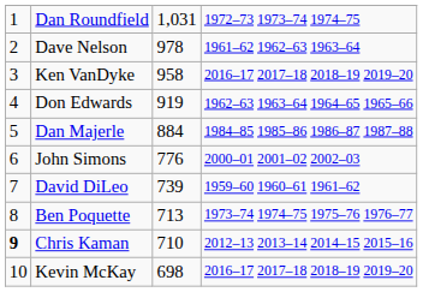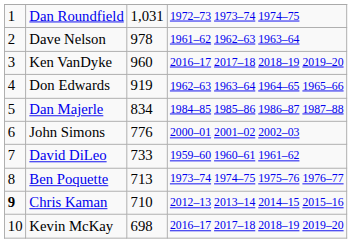 <table class="wikitable">
 <tr>
 </tr>
 <tr>
 <td>1</td>
 <td><a href='#'>Dan Roundfield</a></td>
 <td>1,031</td>
 <td style="font-size:80%;"><a href='#'>1972–73</a> <a href='#'>1973–74</a> <a href='#'>1974–75</a></td>
 </tr>
 <tr>
 <td>2</td>
 <td>Dave Nelson</td>
 <td>978</td>
 <td style="font-size:80%;"><a href='#'>1961–62</a> <a href='#'>1962–63</a> <a href='#'>1963–64</a></td>
 </tr>
 <tr>
 <td>3</td>
 <td>Ken VanDyke</td>
-<td>958</td>
+<td>960</td>
 <td style="font-size:80%;"><a href='#'>2016–17</a> <a href='#'>2017–18</a> <a href='#'>2018–19</a> <a href='#'>2019–20</a></td>
 </tr>
 <tr>
 <td>4</td>
 <td>Don Edwards</td>
 <td>919</td>
 <td style="font-size:80%;"><a href='#'>1962–63</a> <a href='#'>1963–64</a> <a href='#'>1964–65</a> <a href='#'>1965–66</a></td>
 </tr>
 <tr>
 <td>5</td>
 <td><a href='#'>Dan Majerle</a></td>
-<td>884</td>
+<td>834</td>
 <td style="font-size:80%;"><a href='#'>1984–85</a> <a href='#'>1985–86</a> <a href='#'>1986–87</a> <a href='#'>1987–88</a></td>
 </tr>
 <tr>
 <td>6</td>
 <td>John Simons</td>
 <td>776</td>
 <td style="font-size:80%;"><a href='#'>2000–01</a> <a href='#'>2001–02</a> <a href='#'>2002–03</a></td>
 </tr>
 <tr>
 <td>7</td>
 <td><a href='#'>David DiLeo</a></td>
-<td>739</td>
+<td>733</td>
 <td style="font-size:80%;"><a href='#'>1959–60</a> <a href='#'>1960–61</a> <a href='#'>1961–62</a></td>
 </tr>
 <tr>
 <td>8</td>
 <td><a href='#'>Ben Poquette</a></td>
 <td>713</td>
 <td style="font-size:80%;"><a href='#'>1973–74</a> <a href='#'>1974–75</a> <a href='#'>1975–76</a> <a href='#'>1976–77</a></td>
 </tr>
 <tr>
 <td><strong>9</strong></td>
 <td><a href='#'>Chris Kaman</a></td>
 <td>710</td>
 <td style="font-size:80%;"><a href='#'>2012–13</a> <a href='#'>2013–14</a> <a href='#'>2014–15</a> <a href='#'>2015–16</a></td>
 </tr>
 <tr>
 <td>10</td>
 <td>Kevin McKay</td>
 <td>698</td>
 <td style="font-size:80%;"><a href='#'>2016–17</a> <a href='#'>2017–18</a> <a href='#'>2018–19</a> <a href='#'>2019–20</a></td>
 </tr>
 </table>
